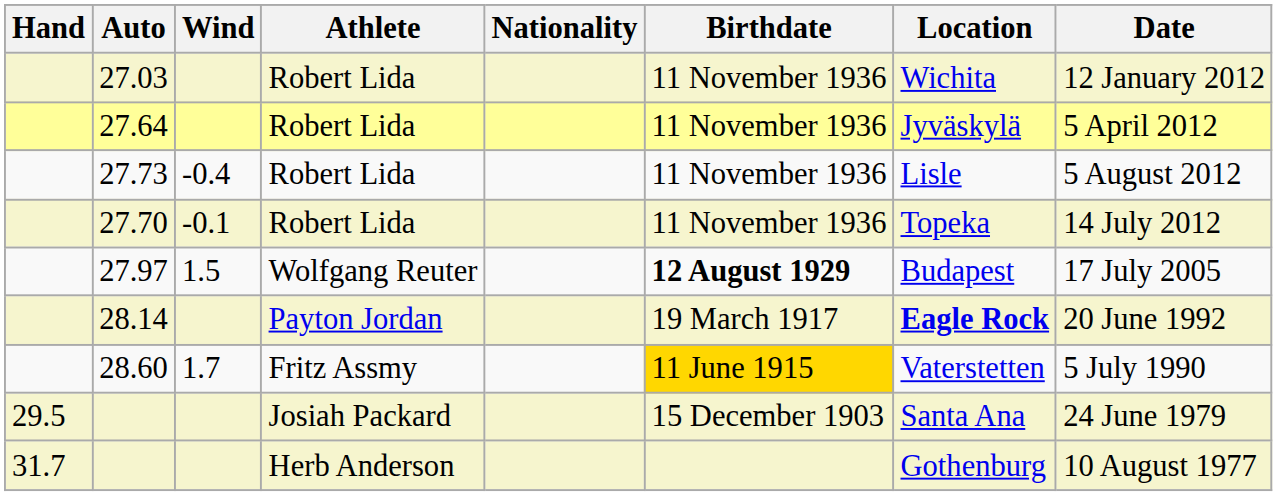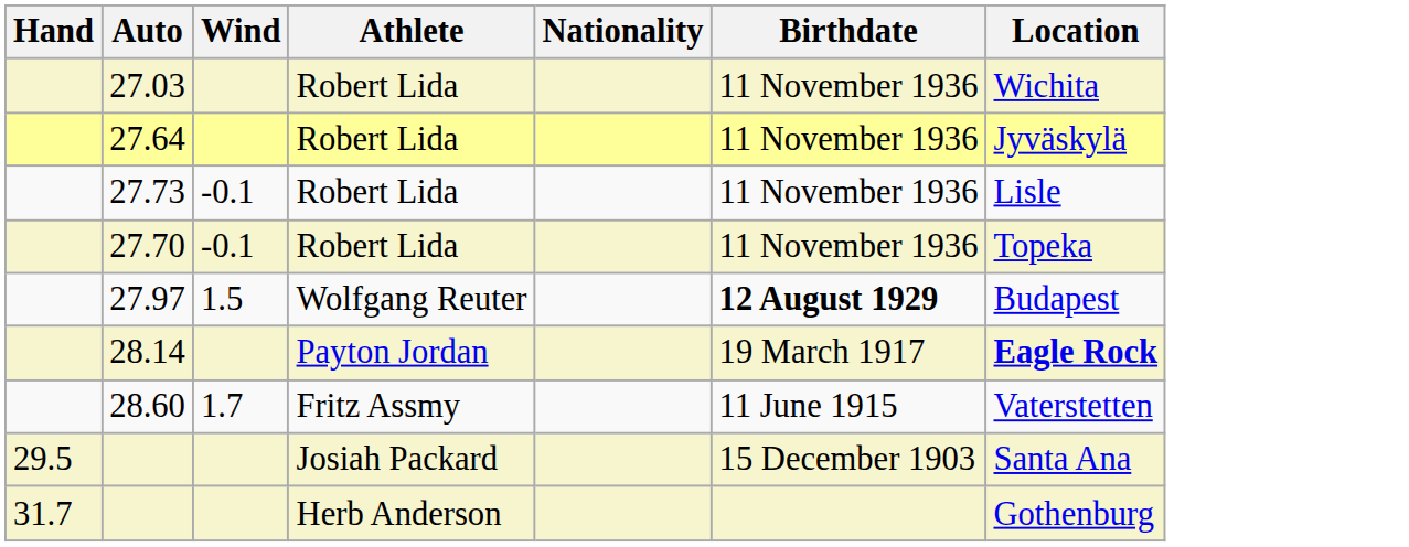 <table class="wikitable">
 <tr>
 <th>Hand</th>
 <th>Auto</th>
 <th>Wind</th>
 <th>Athlete</th>
 <th>Nationality</th>
 <th>Birthdate</th>
 <th>Location</th>
-<th>Date</th>
 </tr>
 <tr bgcolor=#f6F5CE>
 <td></td>
 <td>27.03 </td>
 <td></td>
 <td>Robert Lida</td>
 <td></td>
 <td>11 November 1936</td>
 <td><a href='#'>Wichita</a></td>
-<td>12 January 2012</td>
 </tr>
 <tr style="background:#ff9;">
 <td></td>
 <td>27.64 </td>
 <td></td>
 <td>Robert Lida</td>
 <td></td>
 <td>11 November 1936</td>
 <td><a href='#'>Jyväskylä</a></td>
-<td>5 April 2012</td>
 </tr>
 <tr>
 <td></td>
 <td>27.73</td>
-<td>-0.4</td>
+<td>-0.1</td>
 <td>Robert Lida</td>
 <td></td>
 <td>11 November 1936</td>
 <td><a href='#'>Lisle</a></td>
-<td>5 August 2012</td>
 </tr>
 <tr bgcolor=#f6F5CE>
 <td></td>
 <td>27.70</td>
 <td>-0.1</td>
 <td>Robert Lida</td>
 <td></td>
 <td>11 November 1936</td>
 <td><a href='#'>Topeka</a></td>
-<td>14 July 2012</td>
 </tr>
 <tr>
 <td></td>
 <td>27.97</td>
 <td>1.5</td>
 <td>Wolfgang Reuter</td>
 <td></td>
 <td><strong>12 August 1929</strong></td>
 <td><a href='#'>Budapest</a></td>
-<td>17 July 2005</td>
 </tr>
 <tr bgcolor=#f6F5CE>
 <td></td>
 <td>28.14</td>
 <td></td>
 <td><a href='#'>Payton Jordan</a></td>
 <td></td>
 <td>19 March 1917</td>
 <td><strong><a href='#'>Eagle Rock</a></strong></td>
-<td>20 June 1992</td>
 </tr>
 <tr>
 <td></td>
 <td>28.60</td>
 <td>1.7</td>
 <td>Fritz Assmy</td>
 <td></td>
-<td style="background: gold;">11 June 1915</td>
+<td>11 June 1915</td>
 <td><a href='#'>Vaterstetten</a></td>
-<td>5 July 1990</td>
 </tr>
 <tr bgcolor=#f6F5CE>
 <td>29.5</td>
 <td></td>
 <td></td>
 <td>Josiah Packard</td>
 <td></td>
 <td>15 December 1903</td>
 <td><a href='#'>Santa Ana</a></td>
-<td>24 June 1979</td>
 </tr>
 <tr bgcolor=#f6F5CE>
 <td>31.7</td>
 <td></td>
 <td></td>
 <td>Herb Anderson</td>
 <td></td>
 <td></td>
 <td><a href='#'>Gothenburg</a></td>
-<td>10 August 1977</td>
 </tr>
 </table>
